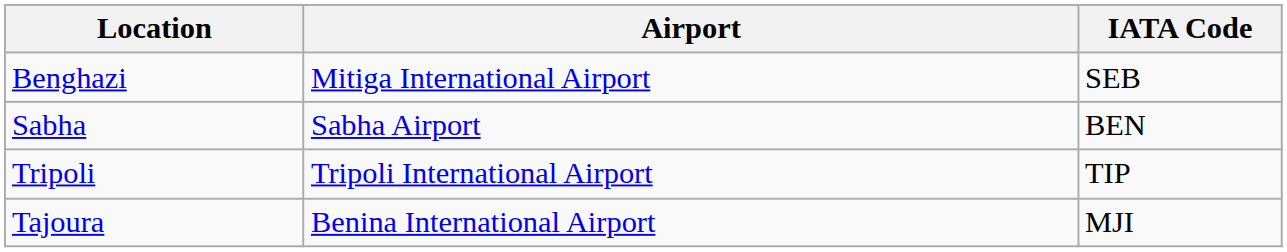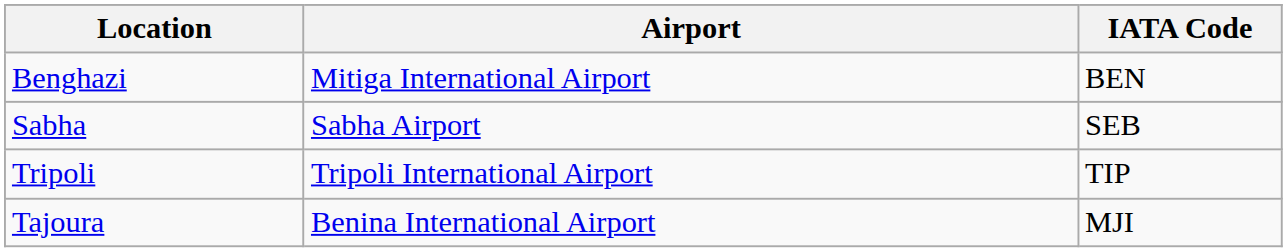 <table class="wikitable">
 <tr>
 <th scope="col" style="width:150px;"><strong>Location</strong></th>
 <th scope="col" style="width:400px;"><strong>Airport</strong></th>
 <th scope="col" style="width:100px;"><strong>IATA Code</strong></th>
 </tr>
 <tr>
 <td><a href='#'>Benghazi</a></td>
 <td><a href='#'>Mitiga International Airport</a></td>
-<td>SEB</td>
+<td>BEN</td>
 </tr>
 <tr>
 <td><a href='#'>Sabha</a></td>
 <td><a href='#'>Sabha Airport</a></td>
-<td>BEN</td>
+<td>SEB</td>
 </tr>
 <tr>
 <td><a href='#'>Tripoli</a></td>
 <td><a href='#'>Tripoli International Airport</a></td>
 <td>TIP</td>
 </tr>
 <tr>
 <td><a href='#'>Tajoura</a></td>
 <td><a href='#'>Benina International Airport</a></td>
 <td>MJI</td>
 </tr>
 </table>
